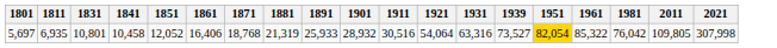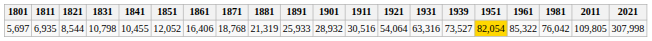 <table class="wikitable">
 <tr>
 <th>1801</th>
 <th>1811</th>
+<th>1821</th>
 <th>1831</th>
 <th>1841</th>
 <th>1851</th>
 <th>1861</th>
 <th>1871</th>
 <th>1881</th>
 <th>1891</th>
 <th>1901</th>
 <th>1911</th>
 <th>1921</th>
 <th>1931</th>
 <th>1939</th>
 <th>1951</th>
 <th>1961</th>
 <th>1981</th>
 <th>2011</th>
 <th>2021</th>
 </tr>
 <tr>
 <td>5,697</td>
 <td>6,935</td>
-<td>10,801</td>
-<td>10,458</td>
+<td>8,544</td>
+<td>10,798</td>
+<td>10,455</td>
 <td>12,052</td>
 <td>16,406</td>
 <td>18,768</td>
 <td>21,319</td>
 <td>25,933</td>
 <td>28,932</td>
 <td>30,516</td>
 <td>54,064</td>
 <td>63,316</td>
 <td>73,527</td>
 <td style="background: gold;">82,054</td>
 <td>85,322</td>
 <td>76,042</td>
 <td>109,805</td>
 <td>307,998</td>
 </tr>
 </table>
